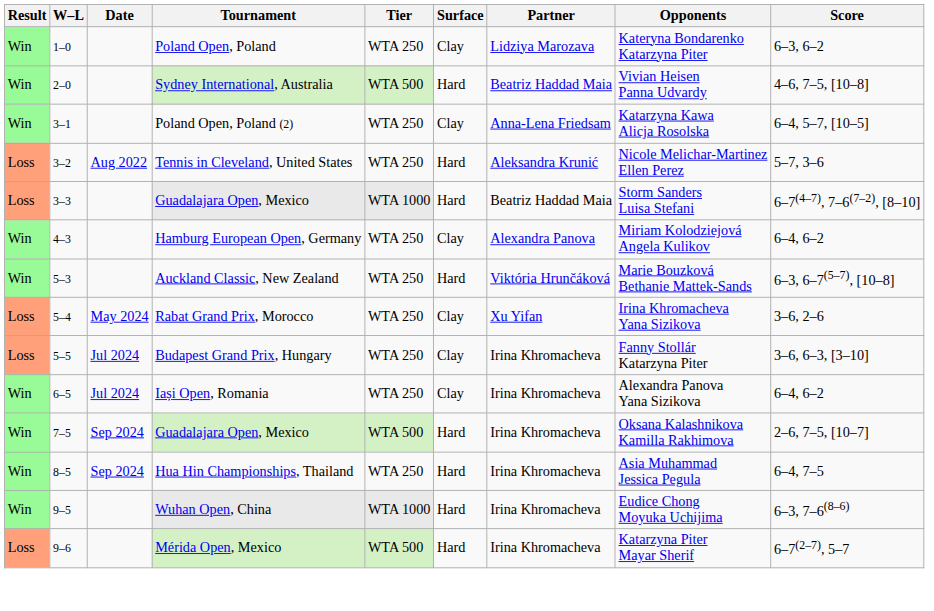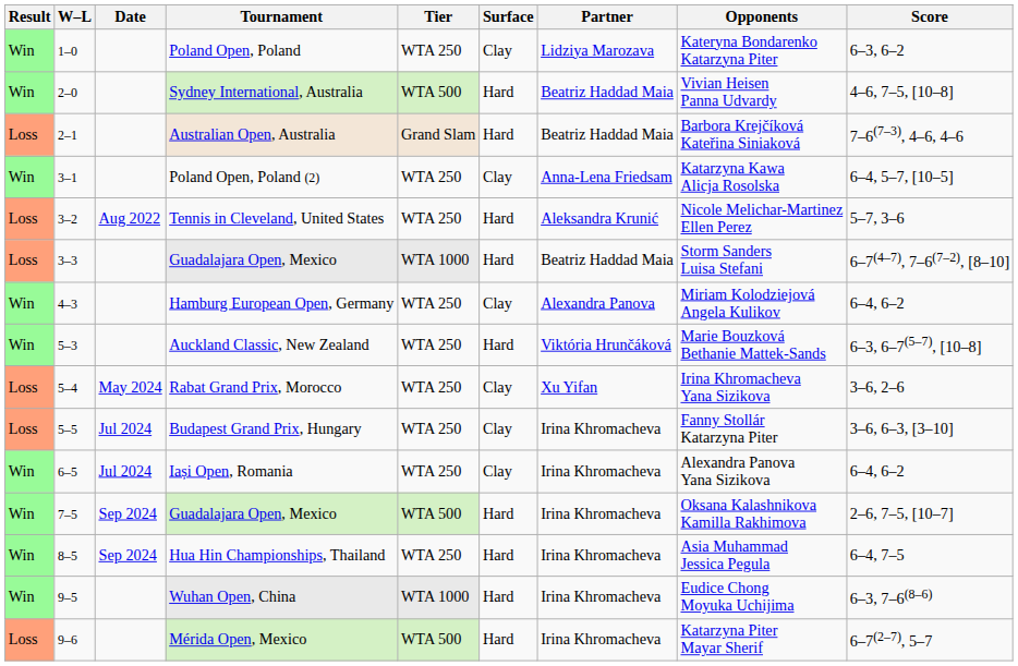 <table class="sortable wikitable">
 <tr>
 <th>Result</th>
 <th class="unsortable">W–L</th>
 <th>Date</th>
 <th>Tournament</th>
 <th>Tier</th>
 <th>Surface</th>
 <th>Partner</th>
 <th>Opponents</th>
 <th class="unsortable">Score</th>
 </tr>
 <tr>
 <td bgcolor=98FB98>Win</td>
 <td><small>1–0</small></td>
 <td><a href='#'></a></td>
 <td><a href='#'>Poland Open</a>, Poland</td>
 <td>WTA 250</td>
 <td>Clay</td>
 <td> <a href='#'>Lidziya Marozava</a></td>
 <td> <a href='#'>Kateryna Bondarenko</a> <br>  <a href='#'>Katarzyna Piter</a></td>
 <td>6–3, 6–2</td>
 </tr>
 <tr>
 <td bgcolor=98FB98>Win</td>
 <td><small>2–0</small></td>
 <td><a href='#'></a></td>
 <td bgcolor=d4f1c5><a href='#'>Sydney International</a>, Australia</td>
 <td bgcolor=d4f1c5>WTA 500</td>
 <td>Hard</td>
 <td> <a href='#'>Beatriz Haddad Maia</a></td>
 <td> <a href='#'>Vivian Heisen</a> <br>  <a href='#'>Panna Udvardy</a></td>
 <td>4–6, 7–5, [10–8]</td>
+</tr>
+<tr>
+<td bgcolor=FFA07A>Loss</td>
+<td><small>2–1</small></td>
+<td><a href='#'></a></td>
+<td bgcolor=f3e6d7><a href='#'>Australian Open</a>, Australia</td>
+<td bgcolor=f3e6d7>Grand Slam</td>
+<td>Hard</td>
+<td> Beatriz Haddad Maia</td>
+<td> <a href='#'>Barbora Krejčíková</a> <br>  <a href='#'>Kateřina Siniaková</a></td>
+<td>7–6<sup>(7–3)</sup>, 4–6, 4–6</td>
 </tr>
 <tr>
 <td bgcolor=98FB98>Win</td>
 <td><small>3–1</small></td>
 <td><a href='#'></a></td>
 <td>Poland Open, Poland <small>(2)</small></td>
 <td>WTA 250</td>
 <td>Clay</td>
 <td> <a href='#'>Anna-Lena Friedsam</a></td>
 <td> <a href='#'>Katarzyna Kawa</a> <br>  <a href='#'>Alicja Rosolska</a></td>
 <td>6–4, 5–7, [10–5]</td>
 </tr>
 <tr>
 <td bgcolor=FFA07A>Loss</td>
 <td><small>3–2</small></td>
 <td><a href='#'>Aug 2022</a></td>
 <td><a href='#'>Tennis in Cleveland</a>, United States</td>
 <td>WTA 250</td>
 <td>Hard</td>
 <td> <a href='#'>Aleksandra Krunić</a></td>
 <td> <a href='#'>Nicole Melichar-Martinez</a> <br>  <a href='#'>Ellen Perez</a></td>
 <td>5–7, 3–6</td>
 </tr>
 <tr>
 <td bgcolor=FFA07A>Loss</td>
 <td><small>3–3</small></td>
 <td><a href='#'></a></td>
 <td bgcolor=#e9e9e9><a href='#'>Guadalajara Open</a>, Mexico</td>
 <td bgcolor=#e9e9e9>WTA 1000</td>
 <td>Hard</td>
 <td> Beatriz Haddad Maia</td>
 <td> <a href='#'>Storm Sanders</a> <br>  <a href='#'>Luisa Stefani</a></td>
 <td>6–7<sup>(4–7)</sup>, 7–6<sup>(7–2)</sup>, [8–10]</td>
 </tr>
 <tr>
 <td bgcolor=98FB98>Win</td>
 <td><small>4–3</small></td>
 <td><a href='#'></a></td>
 <td><a href='#'>Hamburg European Open</a>, Germany</td>
 <td>WTA 250</td>
 <td>Clay</td>
 <td> <a href='#'>Alexandra Panova</a></td>
 <td> <a href='#'>Miriam Kolodziejová</a> <br>  <a href='#'>Angela Kulikov</a></td>
 <td>6–4, 6–2</td>
 </tr>
 <tr>
 <td bgcolor=98FB98>Win</td>
 <td><small>5–3</small></td>
 <td><a href='#'></a></td>
 <td><a href='#'>Auckland Classic</a>, New Zealand</td>
 <td>WTA 250</td>
 <td>Hard</td>
 <td> <a href='#'>Viktória Hrunčáková</a></td>
 <td> <a href='#'>Marie Bouzková</a> <br>  <a href='#'>Bethanie Mattek-Sands</a></td>
 <td>6–3, 6–7<sup>(5–7)</sup>, [10–8]</td>
 </tr>
 <tr>
 <td bgcolor=FFA07A>Loss</td>
 <td><small>5–4</small></td>
 <td><a href='#'>May 2024</a></td>
 <td><a href='#'>Rabat Grand Prix</a>, Morocco</td>
 <td>WTA 250</td>
 <td>Clay</td>
 <td> <a href='#'>Xu Yifan</a></td>
 <td> <a href='#'>Irina Khromacheva</a> <br>  <a href='#'>Yana Sizikova</a></td>
 <td>3–6, 2–6</td>
 </tr>
 <tr>
 <td bgcolor=FFA07A>Loss</td>
 <td><small>5–5</small></td>
 <td><a href='#'>Jul 2024</a></td>
 <td><a href='#'>Budapest Grand Prix</a>, Hungary</td>
 <td>WTA 250</td>
 <td>Clay</td>
 <td> Irina Khromacheva</td>
 <td> <a href='#'>Fanny Stollár</a> <br>  Katarzyna Piter</td>
 <td>3–6, 6–3, [3–10]</td>
 </tr>
 <tr>
 <td bgcolor=98FB98>Win</td>
 <td><small>6–5</small></td>
 <td><a href='#'>Jul 2024</a></td>
 <td><a href='#'>Iași Open</a>, Romania</td>
 <td>WTA 250</td>
 <td>Clay</td>
 <td> Irina Khromacheva</td>
 <td> Alexandra Panova <br>  Yana Sizikova</td>
 <td>6–4, 6–2</td>
 </tr>
 <tr>
 <td bgcolor=98FB98>Win</td>
 <td><small>7–5</small></td>
 <td><a href='#'>Sep 2024</a></td>
 <td bgcolor=d4f1c5><a href='#'>Guadalajara Open</a>, Mexico</td>
 <td bgcolor=d4f1c5>WTA 500</td>
 <td>Hard</td>
 <td> Irina Khromacheva</td>
 <td> <a href='#'>Oksana Kalashnikova</a> <br>  <a href='#'>Kamilla Rakhimova</a></td>
 <td>2–6, 7–5, [10–7]</td>
 </tr>
 <tr>
 <td bgcolor=98FB98>Win</td>
 <td><small>8–5</small></td>
 <td><a href='#'>Sep 2024</a></td>
 <td><a href='#'>Hua Hin Championships</a>, Thailand</td>
 <td>WTA 250</td>
 <td>Hard</td>
 <td> Irina Khromacheva</td>
 <td> <a href='#'>Asia Muhammad</a> <br>  <a href='#'>Jessica Pegula</a></td>
 <td>6–4, 7–5</td>
 </tr>
 <tr>
 <td bgcolor=98FB98>Win</td>
 <td><small>9–5</small></td>
 <td><a href='#'></a></td>
 <td bgcolor=#e9e9e9><a href='#'>Wuhan Open</a>, China</td>
 <td bgcolor=#e9e9e9>WTA 1000</td>
 <td>Hard</td>
 <td> Irina Khromacheva</td>
 <td> <a href='#'>Eudice Chong</a> <br>  <a href='#'>Moyuka Uchijima</a></td>
 <td>6–3, 7–6<sup>(8–6)</sup></td>
 </tr>
 <tr>
 <td bgcolor=FFA07A>Loss</td>
 <td><small>9–6</small></td>
 <td><a href='#'></a></td>
 <td style="background:#d4f1c5"><a href='#'>Mérida Open</a>, Mexico</td>
 <td style="background:#d4f1c5">WTA 500</td>
 <td>Hard</td>
 <td> Irina Khromacheva</td>
 <td> <a href='#'>Katarzyna Piter</a> <br>  <a href='#'>Mayar Sherif</a></td>
 <td>6–7<sup>(2–7)</sup>, 5–7</td>
 </tr>
 </table>
